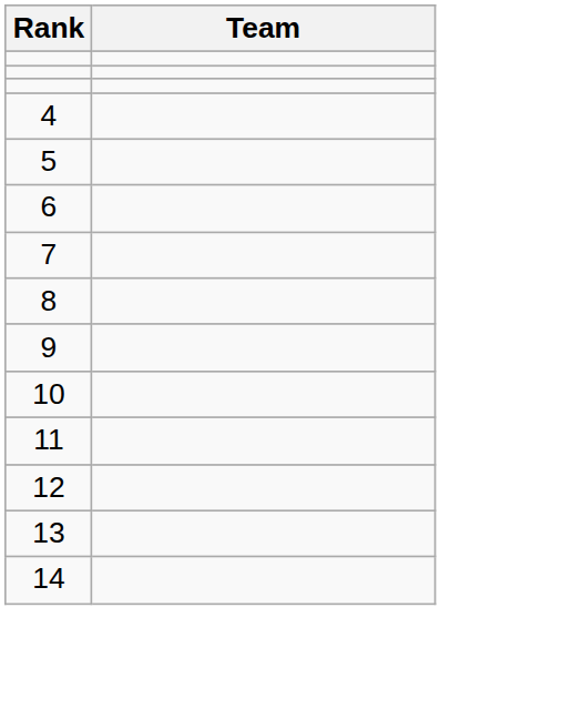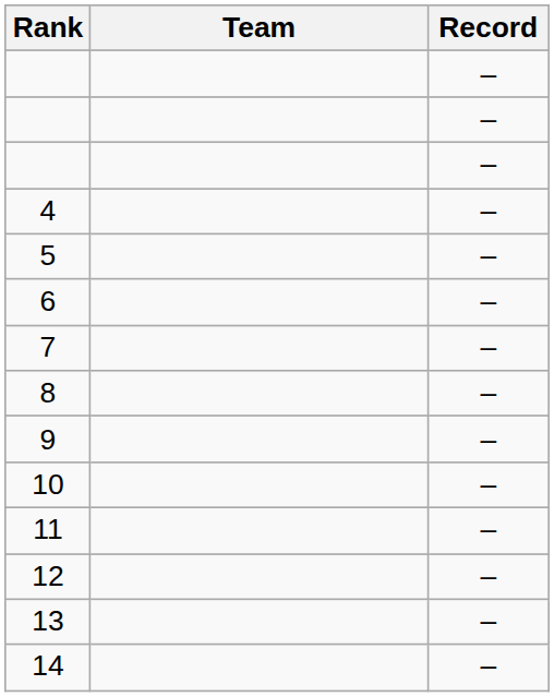 <table class="wikitable" style="text-align: center;">
 <tr>
 <th width=40>Rank</th>
 <th width=180>Team</th>
+<th width=60>Record</th>
 </tr>
 <tr bgcolor=>
 <td></td>
 <td align="left"></td>
+<td>–</td>
 </tr>
 <tr bgcolor=>
 <td></td>
 <td align="left"></td>
+<td>–</td>
 </tr>
 <tr bgcolor=>
 <td></td>
 <td align="left"></td>
+<td>–</td>
 </tr>
 <tr>
 <td>4</td>
 <td align="left"></td>
+<td>–</td>
 </tr>
 <tr>
 <td>5</td>
 <td align="left"></td>
+<td>–</td>
 </tr>
 <tr>
 <td>6</td>
 <td align="left"></td>
+<td>–</td>
 </tr>
 <tr>
 <td>7</td>
 <td align="left"></td>
+<td>–</td>
 </tr>
 <tr>
 <td>8</td>
 <td align="left"></td>
+<td>–</td>
 </tr>
 <tr>
 <td>9</td>
 <td align="left"></td>
+<td>–</td>
 </tr>
 <tr>
 <td>10</td>
 <td align="left"></td>
+<td>–</td>
 </tr>
 <tr>
 <td>11</td>
 <td align="left"></td>
+<td>–</td>
 </tr>
 <tr>
 <td>12</td>
 <td align="left"></td>
+<td>–</td>
 </tr>
 <tr>
 <td>13</td>
 <td align="left"></td>
+<td>–</td>
 </tr>
 <tr>
 <td>14</td>
 <td align="left"></td>
+<td>–</td>
 </tr>
 </table>
